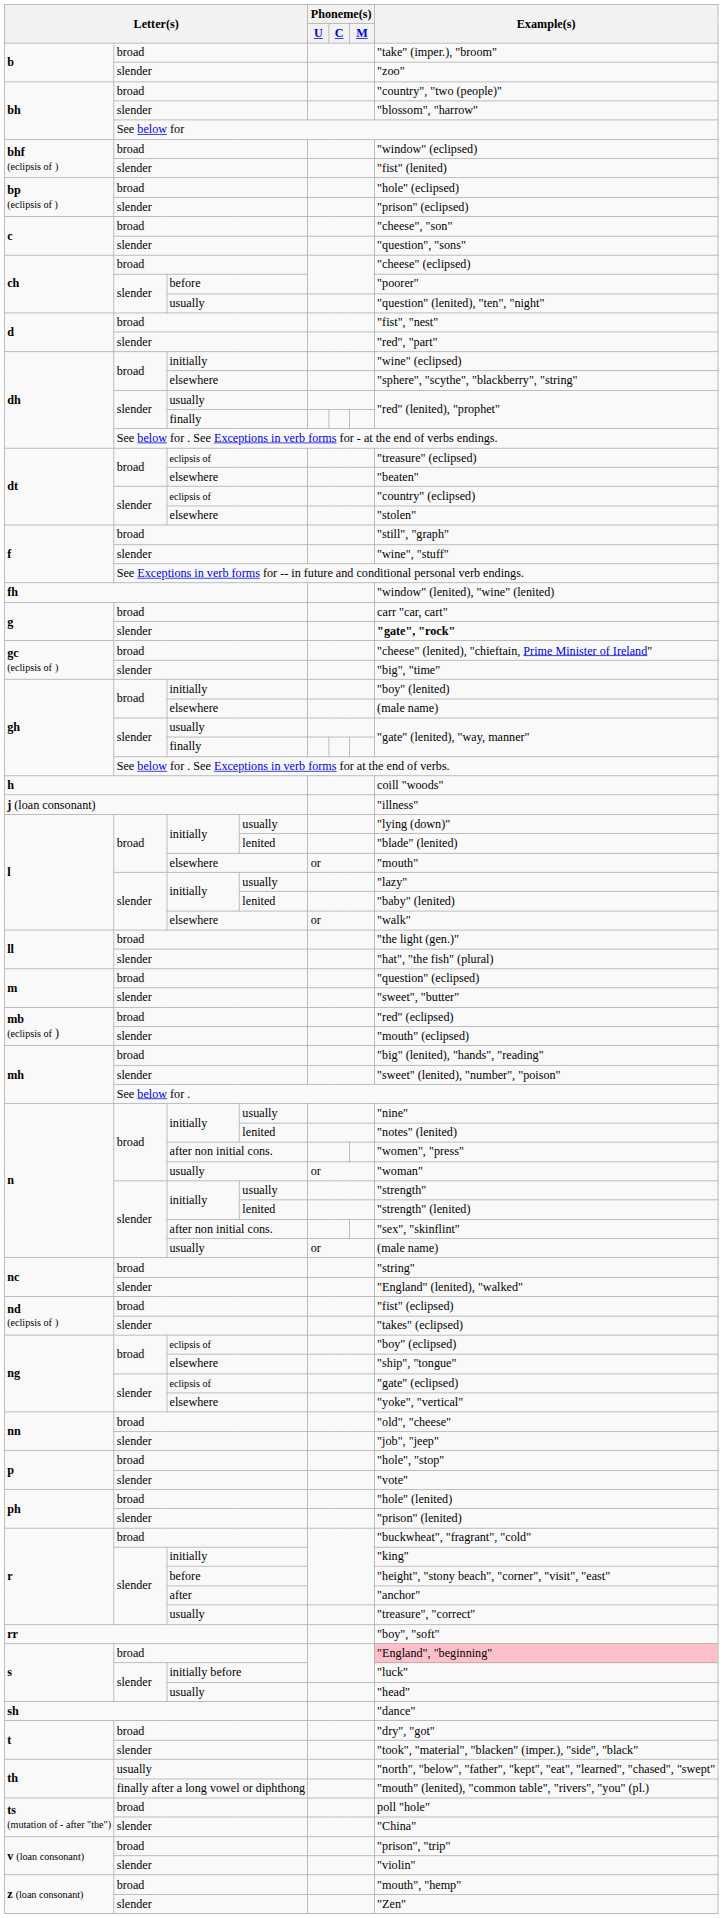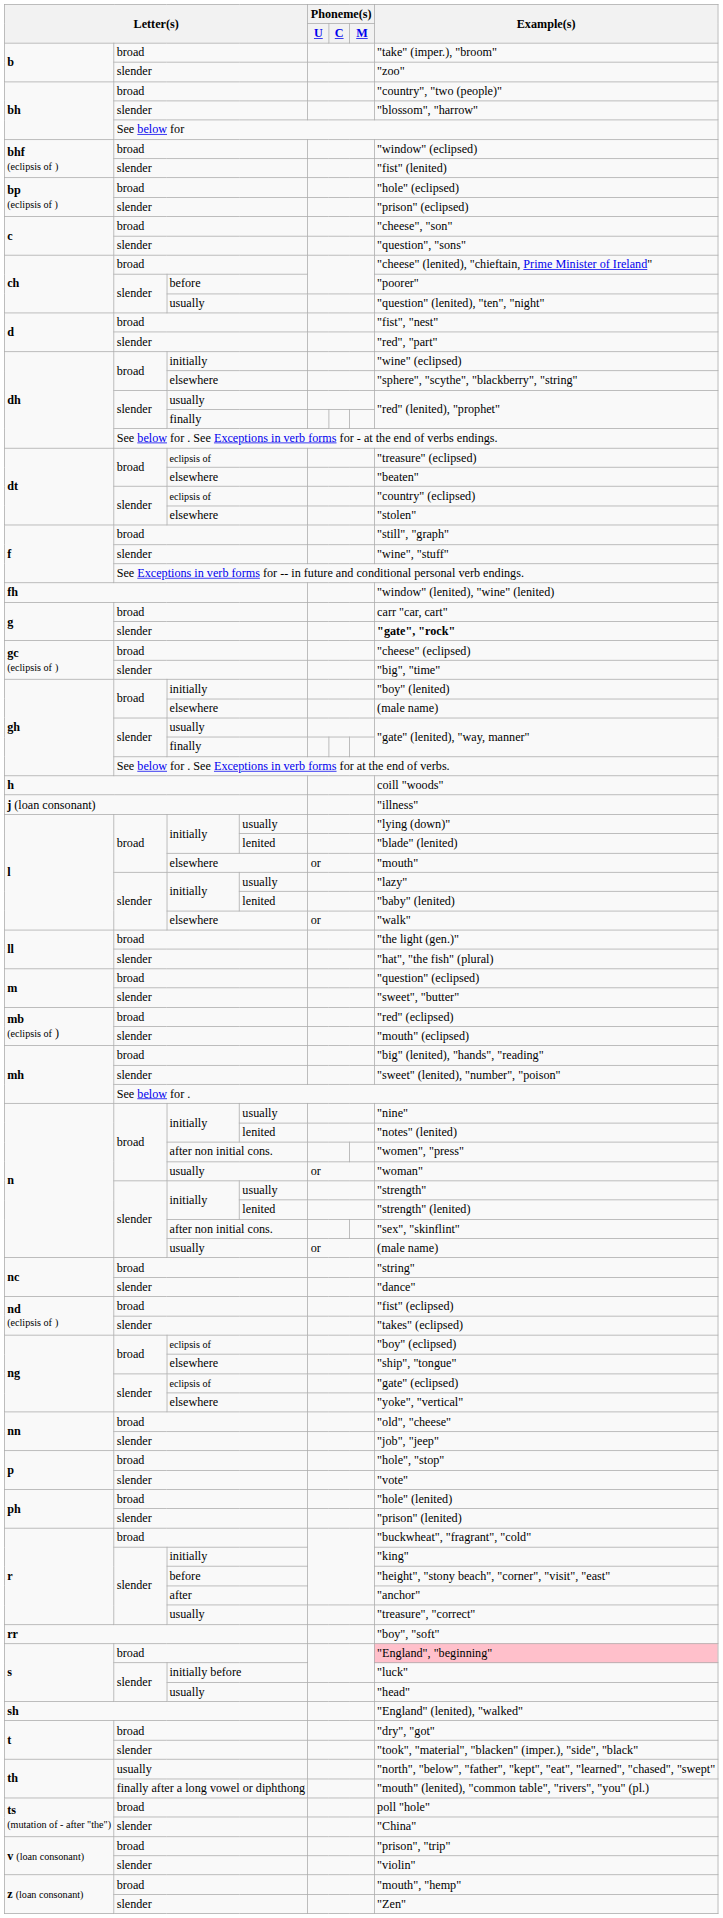 <table class="wikitable">
 <tr>
 <th colspan="4" rowspan="2">Letter(s)</th>
 <th colspan="3">Phoneme(s)</th>
 <th rowspan="2">Example(s)</th>
 </tr>
 <tr>
 <th><a href='#'>U</a></th>
 <th><a href='#'>C</a></th>
 <th><a href='#'>M</a></th>
 </tr>
 <tr>
 <td rowspan="2"><strong>b</strong></td>
 <td colspan="3">broad</td>
 <td colspan="3"></td>
 <td>  "take" (imper.),   "broom"</td>
 </tr>
 <tr>
 <td colspan="3">slender</td>
 <td colspan="3"></td>
 <td>  "zoo"</td>
 </tr>
 <tr>
 <td rowspan="3"><strong>bh</strong></td>
 <td colspan="3">broad</td>
 <td colspan="3"></td>
 <td>  "country",   "two (people)"</td>
 </tr>
 <tr>
 <td colspan="3">slender</td>
 <td colspan="3"></td>
 <td>  "blossom",   "harrow"</td>
 </tr>
 <tr>
 <td colspan="7">See <a href='#'>below</a> for </td>
 </tr>
 <tr>
 <td rowspan="2"><strong>bhf</strong><br><small>(eclipsis of</small> <small>)</small></td>
 <td colspan="3">broad</td>
 <td colspan="3"></td>
 <td>  "window" (eclipsed)</td>
 </tr>
 <tr>
 <td colspan="3">slender</td>
 <td colspan="3"></td>
 <td>  "fist" (lenited)</td>
 </tr>
 <tr>
 <td rowspan="2"><strong>bp</strong><br><small>(eclipsis of )</small></td>
 <td colspan="3">broad</td>
 <td colspan="3"></td>
 <td>  "hole" (eclipsed)</td>
 </tr>
 <tr>
 <td colspan="3">slender</td>
 <td colspan="3"></td>
 <td>  "prison" (eclipsed)</td>
 </tr>
 <tr>
 <td rowspan="2"><strong>c</strong></td>
 <td colspan="3">broad</td>
 <td colspan="3"></td>
 <td>  "cheese",   "son"</td>
 </tr>
 <tr>
 <td colspan="3">slender</td>
 <td colspan="3"></td>
 <td>  "question",   "sons"</td>
 </tr>
 <tr>
 <td rowspan="3"><strong>ch</strong></td>
 <td colspan="3">broad</td>
 <td colspan="3" rowspan="2"></td>
-<td>  "cheese" (eclipsed)</td>
+<td>  "cheese" (lenited),   "chieftain, <a href='#'>Prime Minister of Ireland</a>"</td>
 </tr>
 <tr>
 <td rowspan="2">slender</td>
 <td colspan="2">before </td>
 <td>  "poorer"</td>
 </tr>
 <tr>
 <td colspan="2">usually</td>
 <td colspan="3"></td>
 <td>  "question" (lenited),   "ten",   "night"</td>
 </tr>
 <tr>
 <td rowspan="2"><strong>d</strong></td>
 <td colspan="3">broad</td>
 <td colspan="3"></td>
 <td>  "fist",   "nest"</td>
 </tr>
 <tr>
 <td colspan="3">slender</td>
 <td colspan="3"></td>
 <td>  "red",   "part"</td>
 </tr>
 <tr>
 <td rowspan="5"><strong>dh</strong></td>
 <td rowspan="2">broad</td>
 <td colspan="2">initially</td>
 <td colspan="3"></td>
 <td>  "wine" (eclipsed)</td>
 </tr>
 <tr>
 <td colspan="2">elsewhere</td>
 <td colspan="3"></td>
 <td>  "sphere",   "scythe",   "blackberry",   "string"</td>
 </tr>
 <tr>
 <td rowspan="2">slender</td>
 <td colspan="2">usually</td>
 <td colspan="3"></td>
 <td rowspan="2">  "red" (lenited),   "prophet"</td>
 </tr>
 <tr>
 <td colspan="2">finally</td>
 <td></td>
 <td></td>
 <td></td>
 </tr>
 <tr>
 <td colspan="7">See <a href='#'>below</a> for . See <a href='#'>Exceptions in verb forms</a> for - at the end of verbs endings.</td>
 </tr>
 <tr>
 <td rowspan="4"><strong>dt</strong></td>
 <td rowspan="2">broad</td>
 <td colspan="2"><small>eclipsis of</small> </td>
 <td colspan="3"></td>
 <td>  "treasure" (eclipsed)</td>
 </tr>
 <tr>
 <td colspan="2">elsewhere</td>
 <td colspan="3"></td>
 <td>  "beaten"</td>
 </tr>
 <tr>
 <td rowspan="2">slender</td>
 <td colspan="2"><small>eclipsis of</small> </td>
 <td colspan="3"></td>
 <td>  "country" (eclipsed)</td>
 </tr>
 <tr>
 <td colspan="2">elsewhere</td>
 <td colspan="3"></td>
 <td>  "stolen"</td>
 </tr>
 <tr>
 <td rowspan="3"><strong>f</strong></td>
 <td colspan="3">broad</td>
 <td colspan="3"></td>
 <td>  "still",   "graph"</td>
 </tr>
 <tr>
 <td colspan="3">slender</td>
 <td colspan="3"></td>
 <td>  "wine",   "stuff"</td>
 </tr>
 <tr>
 <td colspan="7">See <a href='#'>Exceptions in verb forms</a> for -- in future and conditional personal verb endings.</td>
 </tr>
 <tr>
 <td colspan="4"><strong>fh</strong></td>
 <td colspan="3"></td>
 <td>  "window" (lenited),   "wine" (lenited)</td>
 </tr>
 <tr>
 <td rowspan="2"><strong>g</strong></td>
 <td colspan="3">broad</td>
 <td colspan="3"></td>
 <td>carr  "car, cart"</td>
 </tr>
 <tr>
 <td colspan="3">slender</td>
 <td colspan="3"></td>
 <td><strong>  "gate",   "rock"</strong></td>
 </tr>
 <tr>
 <td rowspan="2"><strong>gc</strong><br><small>(eclipsis of</small> <small>)</small></td>
 <td colspan="3">broad</td>
 <td colspan="3"></td>
-<td>  "cheese" (lenited),   "chieftain, <a href='#'>Prime Minister of Ireland</a>"</td>
+<td>  "cheese" (eclipsed)</td>
 </tr>
 <tr>
 <td colspan="3">slender</td>
 <td colspan="3"></td>
 <td>  "big",   "time"</td>
 </tr>
 <tr>
 <td rowspan="5"><strong>gh</strong></td>
 <td rowspan="2">broad</td>
 <td colspan="2">initially</td>
 <td colspan="3"></td>
 <td>  "boy" (lenited)</td>
 </tr>
 <tr>
 <td colspan="2">elsewhere</td>
 <td colspan="3"></td>
 <td>  (male name)</td>
 </tr>
 <tr>
 <td rowspan="2">slender</td>
 <td colspan="2">usually</td>
 <td colspan="3"></td>
 <td rowspan="2">  "gate" (lenited),   "way, manner"</td>
 </tr>
 <tr>
 <td colspan="2">finally</td>
 <td></td>
 <td></td>
 <td></td>
 </tr>
 <tr>
 <td colspan="7">See <a href='#'>below</a> for . See <a href='#'>Exceptions in verb forms</a> for  at the end of verbs.</td>
 </tr>
 <tr>
 <td colspan="4"><strong>h</strong></td>
 <td colspan="3"></td>
 <td>coill  "woods"</td>
 </tr>
 <tr>
 <td colspan="4"><strong>j</strong> (loan consonant)</td>
 <td colspan="3"></td>
 <td>  "illness"</td>
 </tr>
 <tr>
 <td rowspan="6"><strong>l</strong></td>
 <td rowspan="3">broad</td>
 <td rowspan="2">initially</td>
 <td>usually</td>
 <td colspan="3"></td>
 <td>  "lying (down)"</td>
 </tr>
 <tr>
 <td>lenited</td>
 <td colspan="3"></td>
 <td>  "blade" (lenited)</td>
 </tr>
 <tr>
 <td colspan="2">elsewhere</td>
 <td colspan="3"> or </td>
 <td>  "mouth"</td>
 </tr>
 <tr>
 <td rowspan="3">slender</td>
 <td rowspan="2">initially</td>
 <td>usually</td>
 <td colspan="3"></td>
 <td>  "lazy"</td>
 </tr>
 <tr>
 <td>lenited</td>
 <td colspan="3"></td>
 <td>  "baby" (lenited)</td>
 </tr>
 <tr>
 <td colspan="2">elsewhere</td>
 <td colspan="3"> or </td>
 <td>  "walk"</td>
 </tr>
 <tr>
 <td rowspan="2"><strong>ll</strong></td>
 <td colspan="3">broad</td>
 <td colspan="3"></td>
 <td>  "the light (gen.)"</td>
 </tr>
 <tr>
 <td colspan="3">slender</td>
 <td colspan="3"></td>
 <td>  "hat",   "the fish" (plural)</td>
 </tr>
 <tr>
 <td rowspan="2"><strong>m</strong></td>
 <td colspan="3">broad</td>
 <td colspan="3"></td>
 <td>  "question" (eclipsed)</td>
 </tr>
 <tr>
 <td colspan="3">slender</td>
 <td colspan="3"></td>
 <td>  "sweet",   "butter"</td>
 </tr>
 <tr>
 <td rowspan="2"><strong>mb</strong><br><small>(eclipsis of</small> )</td>
 <td colspan="3">broad</td>
 <td colspan="3"></td>
 <td>  "red" (eclipsed)</td>
 </tr>
 <tr>
 <td colspan="3">slender</td>
 <td colspan="3"></td>
 <td>  "mouth" (eclipsed)</td>
 </tr>
 <tr>
 <td rowspan="3"><strong>mh</strong></td>
 <td colspan="3">broad</td>
 <td colspan="3"></td>
 <td>  "big" (lenited),   "hands",   "reading"</td>
 </tr>
 <tr>
 <td colspan="3">slender</td>
 <td colspan="3"></td>
 <td>  "sweet" (lenited),   "number",   "poison"</td>
 </tr>
 <tr>
 <td colspan="7">See <a href='#'>below</a> for .</td>
 </tr>
 <tr>
 <td rowspan="8"><strong>n</strong></td>
 <td rowspan="4">broad</td>
 <td rowspan="2">initially</td>
 <td>usually</td>
 <td colspan="3"></td>
 <td>  "nine"</td>
 </tr>
 <tr>
 <td>lenited</td>
 <td colspan="3"></td>
 <td>  "notes" (lenited)</td>
 </tr>
 <tr>
 <td colspan="2">after non  initial cons.</td>
 <td colspan="2"></td>
 <td></td>
 <td>  "women",   "press"</td>
 </tr>
 <tr>
 <td colspan="2">usually</td>
 <td colspan="3"> or </td>
 <td>  "woman"</td>
 </tr>
 <tr>
 <td rowspan="4">slender</td>
 <td rowspan="2">initially</td>
 <td>usually</td>
 <td colspan="3"></td>
 <td>  "strength"</td>
 </tr>
 <tr>
 <td>lenited</td>
 <td colspan="3"></td>
 <td>  "strength" (lenited)</td>
 </tr>
 <tr>
 <td colspan="2">after non  initial cons.</td>
 <td colspan="2"></td>
 <td></td>
 <td>  "sex",   "skinflint"</td>
 </tr>
 <tr>
 <td colspan="2">usually</td>
 <td colspan="3"> or </td>
 <td>  (male name)</td>
 </tr>
 <tr>
 <td rowspan="2"><strong>nc</strong></td>
 <td colspan="3">broad</td>
 <td colspan="3"></td>
 <td>  "string"</td>
 </tr>
 <tr>
 <td colspan="3">slender</td>
 <td colspan="3"></td>
-<td>  "England" (lenited),   "walked"</td>
+<td>  "dance"</td>
 </tr>
 <tr>
 <td rowspan="2"><strong>nd</strong><br><small>(eclipsis of</small> <small>)</small></td>
 <td colspan="3">broad</td>
 <td colspan="3"></td>
 <td>  "fist" (eclipsed)</td>
 </tr>
 <tr>
 <td colspan="3">slender</td>
 <td colspan="3"></td>
 <td>  "takes" (eclipsed)</td>
 </tr>
 <tr>
 <td rowspan="4"><strong>ng</strong></td>
 <td rowspan="2">broad</td>
 <td colspan="2"><small>eclipsis of </small></td>
 <td colspan="3"></td>
 <td>  "boy" (eclipsed)</td>
 </tr>
 <tr>
 <td colspan="2">elsewhere</td>
 <td colspan="3"></td>
 <td>  "ship",   "tongue"</td>
 </tr>
 <tr>
 <td rowspan="2">slender</td>
 <td colspan="2"><small>eclipsis of </small></td>
 <td colspan="3"></td>
 <td>  "gate" (eclipsed)</td>
 </tr>
 <tr>
 <td colspan="2">elsewhere</td>
 <td colspan="3"></td>
 <td>  "yoke",   "vertical"</td>
 </tr>
 <tr>
 <td rowspan="2"><strong>nn</strong></td>
 <td colspan="3">broad</td>
 <td colspan="3"></td>
 <td>  "old",   "cheese"</td>
 </tr>
 <tr>
 <td colspan="3">slender</td>
 <td colspan="3"></td>
 <td>  "job",   "jeep"</td>
 </tr>
 <tr>
 <td rowspan="2"><strong>p</strong></td>
 <td colspan="3">broad</td>
 <td colspan="3"></td>
 <td>  "hole",   "stop"</td>
 </tr>
 <tr>
 <td colspan="3">slender</td>
 <td colspan="3"></td>
 <td>  "vote"</td>
 </tr>
 <tr>
 <td rowspan="2"><strong>ph</strong></td>
 <td colspan="3">broad</td>
 <td colspan="3"></td>
 <td>  "hole" (lenited)</td>
 </tr>
 <tr>
 <td colspan="3">slender</td>
 <td colspan="3"></td>
 <td>  "prison" (lenited)</td>
 </tr>
 <tr>
 <td rowspan="5"><strong>r</strong></td>
 <td colspan="3">broad</td>
 <td colspan="3" rowspan="4"></td>
 <td>  "buckwheat",   "fragrant",   "cold"</td>
 </tr>
 <tr>
 <td rowspan="4">slender</td>
 <td colspan="2">initially</td>
 <td>  "king"</td>
 </tr>
 <tr>
 <td colspan="2">before </td>
 <td>  "height",   "stony beach",   "corner",   "visit",   "east"</td>
 </tr>
 <tr>
 <td colspan="2">after </td>
 <td>  "anchor"</td>
 </tr>
 <tr>
 <td colspan="2">usually</td>
 <td colspan="3"></td>
 <td>  "treasure",   "correct"</td>
 </tr>
 <tr>
 <td colspan="4"><strong>rr</strong></td>
 <td colspan="3"></td>
 <td>  "boy",   "soft"</td>
 </tr>
 <tr>
 <td rowspan="3"><strong>s</strong></td>
 <td colspan="3">broad</td>
 <td colspan="3" rowspan="2"></td>
 <td style="background: pink;">  "England",   "beginning"</td>
 </tr>
 <tr>
 <td rowspan="2">slender</td>
 <td colspan="2">initially before </td>
 <td>  "luck"</td>
 </tr>
 <tr>
 <td colspan="2">usually</td>
 <td colspan="3"></td>
 <td>  "head"</td>
 </tr>
 <tr>
 <td colspan="4"><strong>sh</strong></td>
 <td colspan="3"></td>
-<td>  "dance"</td>
+<td>  "England" (lenited),   "walked"</td>
 </tr>
 <tr>
 <td rowspan="2"><strong>t</strong></td>
 <td colspan="3">broad</td>
 <td colspan="3"></td>
 <td>  "dry",   "got"</td>
 </tr>
 <tr>
 <td colspan="3">slender</td>
 <td colspan="3"></td>
 <td>  "took",   "material",   "blacken" (imper.),   "side",   "black"</td>
 </tr>
 <tr>
 <td rowspan="2"><strong>th</strong></td>
 <td colspan="3">usually</td>
 <td colspan="3" rowspan="1"></td>
 <td>  "north",   "below",   "father",   "kept",   "eat",   "learned",   "chased",   "swept"</td>
 </tr>
 <tr>
 <td colspan="3">finally after a long vowel or diphthong</td>
 <td colspan="3"></td>
 <td>  "mouth" (lenited),   "common table",   "rivers",   "you" (pl.)</td>
 </tr>
 <tr>
 <td rowspan="2"><strong>ts</strong><br><small>(mutation of - after  "the")</small></td>
 <td colspan="3">broad</td>
 <td colspan="3"></td>
 <td>poll  "hole"</td>
 </tr>
 <tr>
 <td colspan="3">slender</td>
 <td colspan="3"></td>
 <td>  "China"</td>
 </tr>
 <tr>
 <td rowspan="2"><strong>v</strong> <small>(loan consonant)</small></td>
 <td colspan="3">broad</td>
 <td colspan="3"></td>
 <td>  "prison",   "trip"</td>
 </tr>
 <tr>
 <td colspan="3">slender</td>
 <td colspan="3"></td>
 <td>  "violin"</td>
 </tr>
 <tr>
 <td rowspan="2"><strong>z</strong> <small>(loan consonant)</small></td>
 <td colspan="3">broad</td>
 <td colspan="3"></td>
 <td>  "mouth",   "hemp"</td>
 </tr>
 <tr>
 <td colspan="3">slender</td>
 <td colspan="3"></td>
 <td>  "Zen"</td>
 </tr>
 </table>
